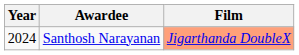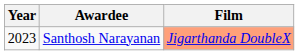 <table class="wikitable sortable">
 <tr>
 <th>Year</th>
 <th>Awardee</th>
 <th>Film</th>
 </tr>
 <tr>
-<td>2024</td>
+<td>2023</td>
 <td><a href='#'>Santhosh Narayanan</a></td>
 <td style="background: lightsalmon;"><em><a href='#'>Jigarthanda DoubleX</a></em></td>
 </tr>
 </table>
